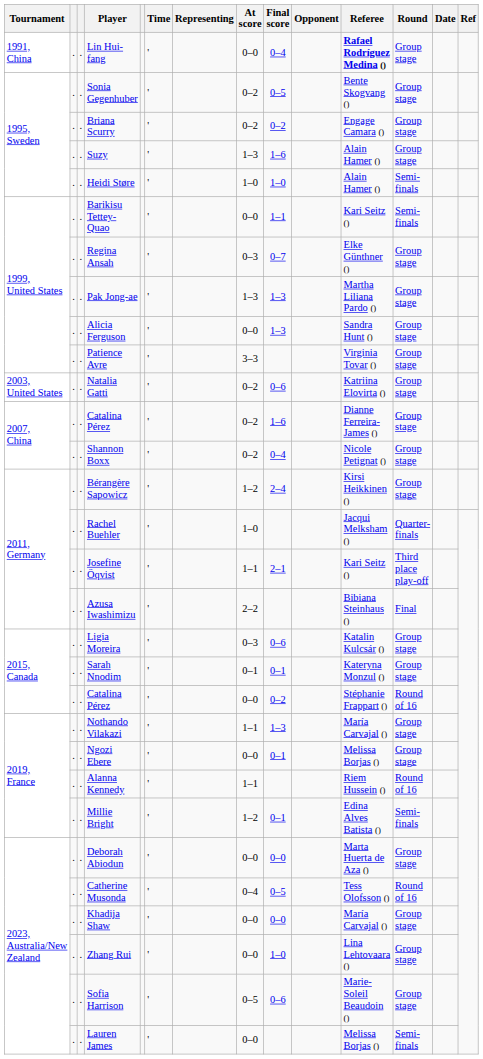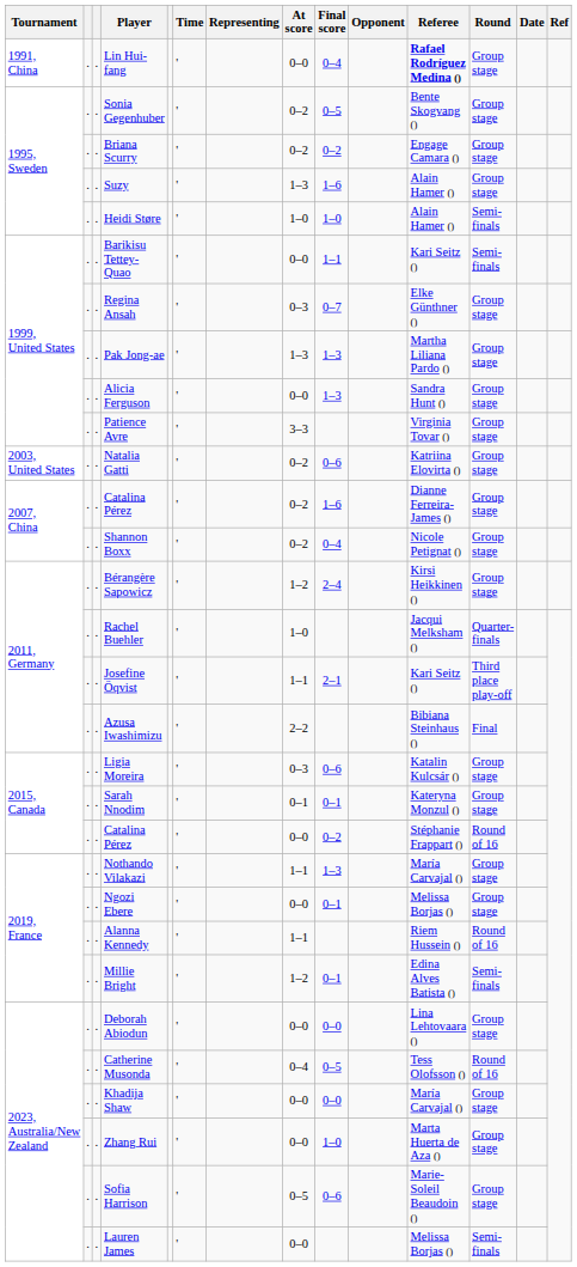 <table class="wikitable sortable">
 <tr>
 <th>Tournament</th>
 <th></th>
 <th></th>
 <th>Player</th>
 <th></th>
 <th>Time</th>
 <th>Representing</th>
 <th class="unsortable">At <br> score</th>
 <th class="unsortable">Final <br> score</th>
 <th>Opponent</th>
 <th>Referee</th>
 <th>Round</th>
 <th>Date</th>
 <th>Ref</th>
 </tr>
 <tr>
 <td rowspan=1 style="background:#ffffff"><a href='#'>1991,<br>China</a></td>
 <td align=right>.</td>
 <td align=right>.</td>
 <td data-sort-value="Lin"><a href='#'>Lin Hui-fang</a></td>
 <td align=center></td>
 <td>'</td>
 <td></td>
 <td align=center>0–0</td>
 <td align=center><a href='#'>0–4</a></td>
 <td></td>
 <td data-sort-value="Medina"><strong><a href='#'>Rafael Rodríguez Medina</a> <small>()</small></strong></td>
 <td> <a href='#'>Group stage</a></td>
 <td></td>
 <td></td>
 </tr>
 <tr>
 <td rowspan=4 style="background:#ffffff"><a href='#'>1995,<br>Sweden</a></td>
 <td align=right>.</td>
 <td align=right>.</td>
 <td data-sort-value="Gegenhuber"><a href='#'>Sonia Gegenhuber</a></td>
 <td align=center></td>
 <td>'</td>
 <td></td>
 <td align=center>0–2</td>
 <td align=center><a href='#'>0–5</a></td>
 <td></td>
 <td data-sort-value="Skogvang"><a href='#'>Bente Skogvang</a> <small>()</small></td>
 <td> <a href='#'>Group stage</a></td>
 <td></td>
 <td></td>
 </tr>
 <tr>
 <td align=right>.</td>
 <td align=right>.</td>
 <td data-sort-value="Scurry"><a href='#'>Briana Scurry</a></td>
 <td align=center></td>
 <td>'</td>
 <td></td>
 <td align=center>0–2</td>
 <td align=center><a href='#'>0–2</a></td>
 <td></td>
 <td data-sort-value="Camara"><a href='#'>Engage Camara</a> <small>()</small></td>
 <td> <a href='#'>Group stage</a></td>
 <td></td>
 <td></td>
 </tr>
 <tr>
 <td align=right>.</td>
 <td align=right>.</td>
 <td data-sort-value="Suzy"><a href='#'>Suzy</a></td>
 <td align=center></td>
 <td>'</td>
 <td></td>
 <td align=center>1–3</td>
 <td align=center><a href='#'>1–6</a></td>
 <td></td>
 <td data-sort-value="Hamer"><a href='#'>Alain Hamer</a> <small>()</small></td>
 <td> <a href='#'>Group stage</a></td>
 <td></td>
 <td></td>
 </tr>
 <tr>
 <td align=right>.</td>
 <td align=right>.</td>
 <td data-sort-value="Støre"><a href='#'>Heidi Støre</a></td>
 <td align=center></td>
 <td>'</td>
 <td></td>
 <td align=center>1–0</td>
 <td align=center><a href='#'>1–0</a></td>
 <td></td>
 <td data-sort-value="Hamer"><a href='#'>Alain Hamer</a> <small>()</small></td>
 <td> <a href='#'>Semi-finals</a></td>
 <td></td>
 <td></td>
 </tr>
 <tr>
 <td rowspan=5 style="background:#ffffff"><a href='#'>1999,<br>United States</a></td>
 <td align=right>.</td>
 <td align=right>.</td>
 <td data-sort-value="Tettey-Quao"><a href='#'>Barikisu Tettey-Quao</a></td>
 <td align=center></td>
 <td>'</td>
 <td></td>
 <td align=center>0–0</td>
 <td align=center><a href='#'>1–1</a></td>
 <td></td>
 <td data-sort-value="Seitz"><a href='#'>Kari Seitz</a> <small>()</small></td>
 <td> <a href='#'>Semi-finals</a></td>
 <td></td>
 <td></td>
 </tr>
 <tr>
 <td align=right>.</td>
 <td align=right>.</td>
 <td data-sort-value="Ansah"><a href='#'>Regina Ansah</a></td>
 <td align=center></td>
 <td>'</td>
 <td></td>
 <td align=center>0–3</td>
 <td align=center><a href='#'>0–7</a></td>
 <td></td>
 <td data-sort-value="Günthner"><a href='#'>Elke Günthner</a> <small>()</small></td>
 <td> <a href='#'>Group stage</a></td>
 <td></td>
 <td></td>
 </tr>
 <tr>
 <td align=right>.</td>
 <td align=right>.</td>
 <td data-sort-value="Pak"><a href='#'>Pak Jong-ae</a></td>
 <td align=center></td>
 <td>'</td>
 <td></td>
 <td align=center>1–3</td>
 <td align=center><a href='#'>1–3</a></td>
 <td></td>
 <td data-sort-value="Pardo"><a href='#'>Martha Liliana Pardo</a> <small>()</small></td>
 <td> <a href='#'>Group stage</a></td>
 <td></td>
 <td></td>
 </tr>
 <tr>
 <td align=right>.</td>
 <td align=right>.</td>
 <td data-sort-value="Ferguson"><a href='#'>Alicia Ferguson</a></td>
 <td align=center></td>
 <td>'</td>
 <td></td>
 <td align=center>0–0</td>
 <td align=center><a href='#'>1–3</a></td>
 <td></td>
 <td data-sort-value="Hunt"><a href='#'>Sandra Hunt</a> <small>()</small></td>
 <td> <a href='#'>Group stage</a></td>
 <td></td>
 <td></td>
 </tr>
 <tr>
 <td align=right>.</td>
 <td align=right>.</td>
 <td data-sort-value="Avre"><a href='#'>Patience Avre</a></td>
 <td align=center></td>
 <td>'</td>
 <td></td>
 <td align=center>3–3</td>
 <td align=center><a href='#'></a></td>
 <td></td>
 <td data-sort-value="Tovar"><a href='#'>Virginia Tovar</a> <small>()</small></td>
 <td> <a href='#'>Group stage</a></td>
 <td></td>
 <td></td>
 </tr>
 <tr>
 <td rowspan=1 style="background:#ffffff"><a href='#'>2003,<br>United States</a></td>
 <td align=right>.</td>
 <td align=right>.</td>
 <td data-sort-value="Gatti"><a href='#'>Natalia Gatti</a></td>
 <td align=center></td>
 <td>'</td>
 <td></td>
 <td align=center>0–2</td>
 <td align=center><a href='#'>0–6</a></td>
 <td></td>
 <td data-sort-value="Elovirta"><a href='#'>Katriina Elovirta</a> <small>()</small></td>
 <td> <a href='#'>Group stage</a></td>
 <td></td>
 <td></td>
 </tr>
 <tr>
 <td rowspan=2 style="background:#ffffff"><a href='#'>2007,<br>China</a></td>
 <td align=right>.</td>
 <td align=right>.</td>
 <td data-sort-value="Pérez"><a href='#'>Catalina Pérez</a></td>
 <td align=center></td>
 <td>'</td>
 <td></td>
 <td align=center>0–2</td>
 <td align=center><a href='#'>1–6</a></td>
 <td></td>
 <td data-sort-value="Ferreira-James"><a href='#'>Dianne Ferreira-James</a> <small>()</small></td>
 <td> <a href='#'>Group stage</a></td>
 <td></td>
 <td></td>
 </tr>
 <tr>
 <td align=right>.</td>
 <td align=right>.</td>
 <td data-sort-value="Boxx"><a href='#'>Shannon Boxx</a></td>
 <td align=center></td>
 <td>'</td>
 <td></td>
 <td align=center>0–2</td>
 <td align=center><a href='#'>0–4</a></td>
 <td></td>
 <td data-sort-value="Petignat"><a href='#'>Nicole Petignat</a> <small>()</small></td>
 <td> <a href='#'>Group stage</a></td>
 <td></td>
 <td></td>
 </tr>
 <tr>
 <td rowspan=4 style="background:#ffffff"><a href='#'>2011,<br>Germany</a></td>
 <td align=right>.</td>
 <td align=right>.</td>
 <td data-sort-value="Sapowicz"><a href='#'>Bérangère Sapowicz</a></td>
 <td align=center></td>
 <td>'</td>
 <td></td>
 <td align=center>1–2</td>
 <td align=center><a href='#'>2–4</a></td>
 <td></td>
 <td data-sort-value="Heikkinen"><a href='#'>Kirsi Heikkinen</a> <small>()</small></td>
 <td> <a href='#'>Group stage</a></td>
 <td></td>
 <td></td>
 </tr>
 <tr>
 <td align=right>.</td>
 <td align=right>.</td>
 <td data-sort-value="Buehler"><a href='#'>Rachel Buehler</a></td>
 <td align=center></td>
 <td>'</td>
 <td></td>
 <td align=center>1–0</td>
 <td align=center><a href='#'></a></td>
 <td></td>
 <td data-sort-value="Melksham"><a href='#'>Jacqui Melksham</a> <small>()</small></td>
 <td> <a href='#'>Quarter-finals</a></td>
 <td></td>
 </tr>
 <tr>
 <td align=right>.</td>
 <td align=right>.</td>
 <td data-sort-value="Öqvist"><a href='#'>Josefine Öqvist</a></td>
 <td align=center></td>
 <td>'</td>
 <td></td>
 <td align=center>1–1</td>
 <td align=center><a href='#'>2–1</a></td>
 <td></td>
 <td data-sort-value="Seitz"><a href='#'>Kari Seitz</a> <small>()</small></td>
 <td> <a href='#'>Third place play-off</a></td>
 <td></td>
 </tr>
 <tr>
 <td align=right>.</td>
 <td align=right>.</td>
 <td data-sort-value="Iwashimizu"><a href='#'>Azusa Iwashimizu</a></td>
 <td align=center></td>
 <td>'</td>
 <td></td>
 <td align=center>2–2</td>
 <td align=center><a href='#'></a></td>
 <td></td>
 <td data-sort-value="Steinhaus"><a href='#'>Bibiana Steinhaus</a> <small>()</small></td>
 <td> <a href='#'>Final</a></td>
 <td></td>
 </tr>
 <tr>
 <td rowspan=3 style="background:#ffffff"><a href='#'>2015,<br>Canada</a></td>
 <td align=right>.</td>
 <td align=right>.</td>
 <td data-sort-value="Moreira"><a href='#'>Ligia Moreira</a></td>
 <td align=center></td>
 <td>'</td>
 <td></td>
 <td align=center>0–3</td>
 <td align=center><a href='#'>0–6</a></td>
 <td></td>
 <td data-sort-value="Kulcsár"><a href='#'>Katalin Kulcsár</a> <small>()</small></td>
 <td> <a href='#'>Group stage</a></td>
 <td></td>
 </tr>
 <tr>
 <td align=right>.</td>
 <td align=right>.</td>
 <td data-sort-value="Nnodim"><a href='#'>Sarah Nnodim</a></td>
 <td align=center></td>
 <td>'</td>
 <td></td>
 <td align=center>0–1</td>
 <td align=center><a href='#'>0–1</a></td>
 <td></td>
 <td data-sort-value="Monzul"><a href='#'>Kateryna Monzul</a> <small>()</small></td>
 <td> <a href='#'>Group stage</a></td>
 <td></td>
 </tr>
 <tr>
 <td align=right>.</td>
 <td align=right>.</td>
 <td data-sort-value="Pérez"><a href='#'>Catalina Pérez</a></td>
 <td align=center></td>
 <td>'</td>
 <td></td>
 <td align=center>0–0</td>
 <td align=center><a href='#'>0–2</a></td>
 <td></td>
 <td data-sort-value="Frappart"><a href='#'>Stéphanie Frappart</a> <small>()</small></td>
 <td> <a href='#'>Round of 16</a></td>
 <td></td>
 </tr>
 <tr>
 <td rowspan=4 style="background:#ffffff"><a href='#'>2019,<br>France</a></td>
 <td align=right>.</td>
 <td align=right>.</td>
 <td data-sort-value="Vilakazi"><a href='#'>Nothando Vilakazi</a></td>
 <td align=center></td>
 <td>'</td>
 <td></td>
 <td align=center>1–1</td>
 <td align=center><a href='#'>1–3</a></td>
 <td></td>
 <td data-sort-value="Carvajal"><a href='#'>María Carvajal</a> <small>()</small></td>
 <td> <a href='#'>Group stage</a></td>
 <td></td>
 </tr>
 <tr>
 <td align=right>.</td>
 <td align=right>.</td>
 <td data-sort-value="Ebere"><a href='#'>Ngozi Ebere</a></td>
 <td align=center></td>
 <td>'</td>
 <td></td>
 <td align=center>0–0</td>
 <td align=center><a href='#'>0–1</a></td>
 <td></td>
 <td data-sort-value="Borjas"><a href='#'>Melissa Borjas</a> <small>()</small></td>
 <td> <a href='#'>Group stage</a></td>
 <td></td>
 </tr>
 <tr>
 <td align=right>.</td>
 <td align=right>.</td>
 <td data-sort-value="Kennedy"><a href='#'>Alanna Kennedy</a></td>
 <td align=center></td>
 <td>'</td>
 <td></td>
 <td align=center>1–1</td>
 <td align=center><a href='#'></a></td>
 <td></td>
 <td data-sort-value="Hussein"><a href='#'>Riem Hussein</a> <small>()</small></td>
 <td> <a href='#'>Round of 16</a></td>
 <td></td>
 </tr>
 <tr>
 <td align=right>.</td>
 <td align=right>.</td>
 <td data-sort-value="Bright"><a href='#'>Millie Bright</a></td>
 <td align=center></td>
 <td>'</td>
 <td></td>
 <td align=center>1–2</td>
 <td align=center><a href='#'>0–1</a></td>
 <td></td>
 <td data-sort-value="Batista"><a href='#'>Edina Alves Batista</a> <small>()</small></td>
 <td> <a href='#'>Semi-finals</a></td>
 <td></td>
 </tr>
 <tr>
 <td rowspan=6 style="background:#ffffff"><a href='#'>2023,<br>Australia/New Zealand</a></td>
 <td align=right>.</td>
 <td align=right>.</td>
 <td data-sort-value="Abiodun"><a href='#'>Deborah Abiodun</a></td>
 <td align=center></td>
 <td>'</td>
 <td></td>
 <td align=center>0–0</td>
 <td align=center><a href='#'>0–0</a></td>
 <td></td>
-<td data-sort-value="de Aza"><a href='#'>Marta Huerta de Aza</a> <small>()</small></td>
+<td data-sort-value="Lehtovaara"><a href='#'>Lina Lehtovaara</a> <small>()</small></td>
 <td> <a href='#'>Group stage</a></td>
 <td></td>
 </tr>
 <tr>
 <td align=right>.</td>
 <td align=right>.</td>
 <td data-sort-value="Musonda"><a href='#'>Catherine Musonda</a></td>
 <td align=center></td>
 <td>'</td>
 <td></td>
 <td align=center>0–4</td>
 <td align=center><a href='#'>0–5</a></td>
 <td></td>
 <td data-sort-value="Olofsson"><a href='#'>Tess Olofsson</a> <small>()</small></td>
 <td> <a href='#'>Round of 16</a></td>
 <td></td>
 </tr>
 <tr>
 <td align=right>.</td>
 <td align=right>.</td>
 <td data-sort-value="Shaw"><a href='#'>Khadija Shaw</a></td>
 <td align=center></td>
 <td>'</td>
 <td></td>
 <td align=center>0–0</td>
 <td align=center><a href='#'>0–0</a></td>
 <td></td>
 <td data-sort-value="Carvajal"><a href='#'>María Carvajal</a> <small>()</small></td>
 <td> <a href='#'>Group stage</a></td>
 <td></td>
 </tr>
 <tr>
 <td align=right>.</td>
 <td align=right>.</td>
 <td data-sort-value="Zhang"><a href='#'>Zhang Rui</a></td>
 <td align=center></td>
 <td>'</td>
 <td></td>
 <td align=center>0–0</td>
 <td align=center><a href='#'>1–0</a></td>
 <td></td>
-<td data-sort-value="Lehtovaara"><a href='#'>Lina Lehtovaara</a> <small>()</small></td>
+<td data-sort-value="de Aza"><a href='#'>Marta Huerta de Aza</a> <small>()</small></td>
 <td> <a href='#'>Group stage</a></td>
 <td></td>
 </tr>
 <tr>
 <td align=right>.</td>
 <td align=right>.</td>
 <td data-sort-value="Harrison"><a href='#'>Sofia Harrison</a></td>
 <td align=center></td>
 <td>'</td>
 <td></td>
 <td align=center>0–5</td>
 <td align=center><a href='#'>0–6</a></td>
 <td></td>
 <td data-sort-value="Beaudoin"><a href='#'>Marie-Soleil Beaudoin</a> <small>()</small></td>
 <td> <a href='#'>Group stage</a></td>
 <td></td>
 </tr>
 <tr>
 <td align=right>.</td>
 <td align=right>.</td>
 <td data-sort-value="James"><a href='#'>Lauren James</a></td>
 <td align=center></td>
 <td>'</td>
 <td></td>
 <td align=center>0–0</td>
 <td align=center><a href='#'></a></td>
 <td></td>
 <td data-sort-value="Borjas"><a href='#'>Melissa Borjas</a> <small>()</small></td>
 <td> <a href='#'>Semi-finals</a></td>
 <td></td>
 </tr>
 </table>
